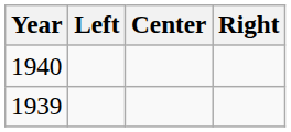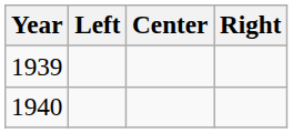 <table class="wikitable" style="text-align:center;">
 <tr>
 <th>Year</th>
 <th>Left</th>
 <th>Center</th>
 <th>Right</th>
 </tr>
 <tr>
+<td>1939</td>
+<td></td>
+<td></td>
+<td></td>
+</tr>
+<tr>
 <td>1940</td>
 <td></td>
 <td></td>
 <td></td>
 </tr>
-<tr>
-<td>1939</td>
-<td></td>
-<td></td>
-<td></td>
-</tr>
 </table>
